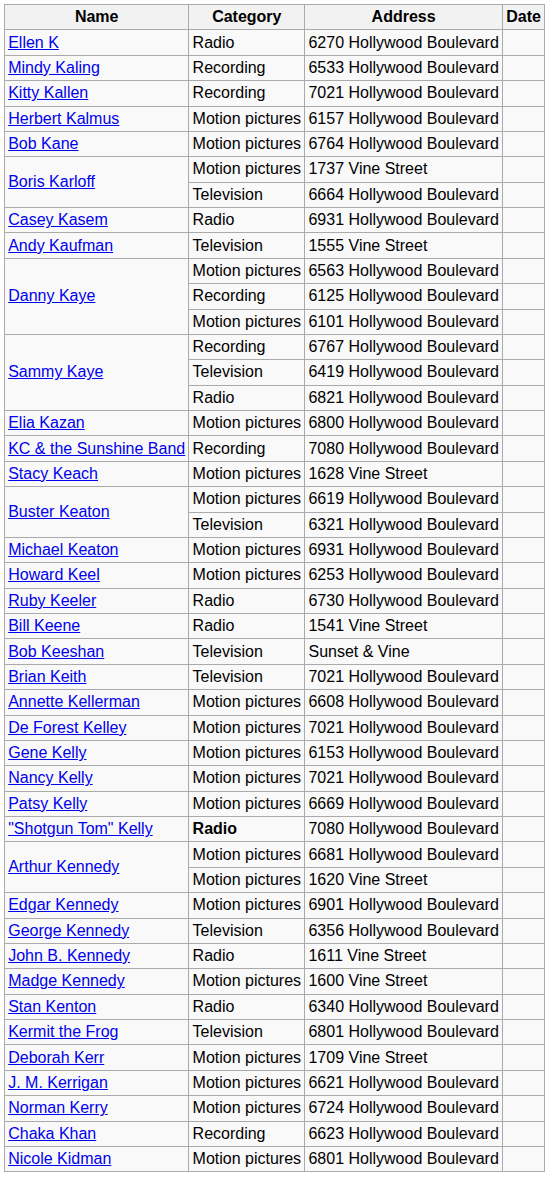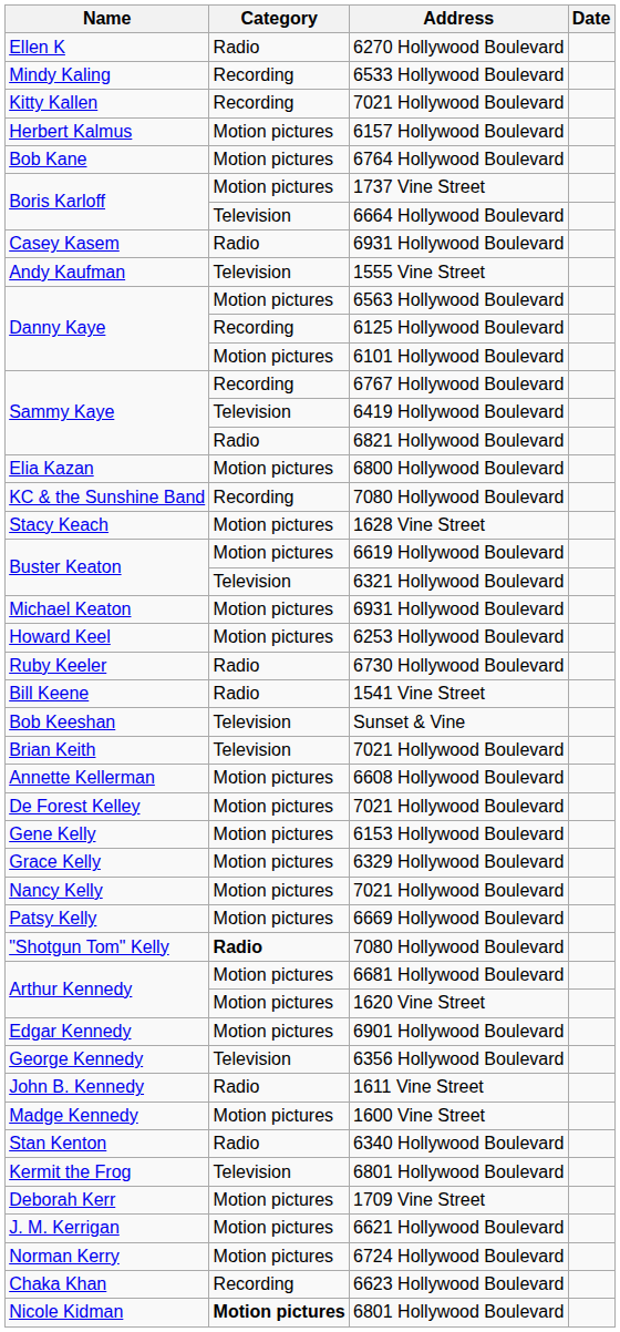 <table class="wikitable sortable" style="font-size: 100%;">
 <tr>
 <th>Name</th>
 <th>Category</th>
 <th>Address</th>
 <th>Date</th>
 </tr>
 <tr>
 <td><a href='#'>Ellen K</a></td>
 <td>Radio</td>
 <td>6270 Hollywood Boulevard</td>
 <td></td>
 </tr>
 <tr>
 <td><a href='#'>Mindy Kaling</a></td>
 <td>Recording</td>
 <td>6533 Hollywood Boulevard</td>
 <td></td>
 </tr>
 <tr>
 <td><a href='#'>Kitty Kallen</a></td>
 <td>Recording</td>
 <td>7021 Hollywood Boulevard</td>
 <td></td>
 </tr>
 <tr>
 <td><a href='#'>Herbert Kalmus</a></td>
 <td>Motion pictures</td>
 <td>6157 Hollywood Boulevard</td>
 <td></td>
 </tr>
 <tr>
 <td><a href='#'>Bob Kane</a></td>
 <td>Motion pictures</td>
 <td>6764 Hollywood Boulevard</td>
 <td></td>
 </tr>
 <tr>
 <td rowspan="2"><a href='#'>Boris Karloff</a></td>
 <td>Motion pictures</td>
 <td>1737 Vine Street</td>
 <td></td>
 </tr>
 <tr>
 <td>Television</td>
 <td>6664 Hollywood Boulevard</td>
 <td></td>
 </tr>
 <tr>
 <td><a href='#'>Casey Kasem</a></td>
 <td>Radio</td>
 <td>6931 Hollywood Boulevard</td>
 <td></td>
 </tr>
 <tr>
 <td><a href='#'>Andy Kaufman</a></td>
 <td>Television</td>
 <td>1555 Vine Street</td>
 <td></td>
 </tr>
 <tr>
 <td rowspan="3"><a href='#'>Danny Kaye</a></td>
 <td>Motion pictures</td>
 <td>6563 Hollywood Boulevard</td>
 <td></td>
 </tr>
 <tr>
 <td>Recording</td>
 <td>6125 Hollywood Boulevard</td>
 <td></td>
 </tr>
 <tr>
 <td>Motion pictures</td>
 <td>6101 Hollywood Boulevard</td>
 <td></td>
 </tr>
 <tr>
 <td rowspan="3"><a href='#'>Sammy Kaye</a></td>
 <td>Recording</td>
 <td>6767 Hollywood Boulevard</td>
 <td></td>
 </tr>
 <tr>
 <td>Television</td>
 <td>6419 Hollywood Boulevard</td>
 <td></td>
 </tr>
 <tr>
 <td>Radio</td>
 <td>6821 Hollywood Boulevard</td>
 <td></td>
 </tr>
 <tr>
 <td><a href='#'>Elia Kazan</a></td>
 <td>Motion pictures</td>
 <td>6800 Hollywood Boulevard</td>
 <td></td>
 </tr>
 <tr>
 <td><a href='#'>KC & the Sunshine Band</a></td>
 <td>Recording</td>
 <td>7080 Hollywood Boulevard</td>
 <td></td>
 </tr>
 <tr>
 <td><a href='#'>Stacy Keach</a></td>
 <td>Motion pictures</td>
 <td>1628 Vine Street</td>
 <td></td>
 </tr>
 <tr>
 <td rowspan="2"><a href='#'>Buster Keaton</a></td>
 <td>Motion pictures</td>
 <td>6619 Hollywood Boulevard</td>
 <td></td>
 </tr>
 <tr>
 <td>Television</td>
 <td>6321 Hollywood Boulevard</td>
 <td></td>
 </tr>
 <tr>
 <td><a href='#'>Michael Keaton</a></td>
 <td>Motion pictures</td>
 <td>6931 Hollywood Boulevard</td>
 <td></td>
 </tr>
 <tr>
 <td><a href='#'>Howard Keel</a></td>
 <td>Motion pictures</td>
 <td>6253 Hollywood Boulevard</td>
 <td></td>
 </tr>
 <tr>
 <td><a href='#'>Ruby Keeler</a></td>
 <td>Radio</td>
 <td>6730 Hollywood Boulevard</td>
 <td></td>
 </tr>
 <tr>
 <td><a href='#'>Bill Keene</a></td>
 <td>Radio</td>
 <td>1541 Vine Street</td>
 <td></td>
 </tr>
 <tr>
 <td><a href='#'>Bob Keeshan</a></td>
 <td>Television</td>
 <td>Sunset & Vine</td>
 <td></td>
 </tr>
 <tr>
 <td><a href='#'>Brian Keith</a></td>
 <td>Television</td>
 <td>7021 Hollywood Boulevard</td>
 <td></td>
 </tr>
 <tr>
 <td><a href='#'>Annette Kellerman</a></td>
 <td>Motion pictures</td>
 <td>6608 Hollywood Boulevard</td>
 <td></td>
 </tr>
 <tr>
 <td><a href='#'>De Forest Kelley</a></td>
 <td>Motion pictures</td>
 <td>7021 Hollywood Boulevard</td>
 <td></td>
 </tr>
 <tr>
 <td><a href='#'>Gene Kelly</a></td>
 <td>Motion pictures</td>
 <td>6153 Hollywood Boulevard</td>
 <td></td>
 </tr>
 <tr>
+<td><a href='#'>Grace Kelly</a></td>
+<td>Motion pictures</td>
+<td>6329 Hollywood Boulevard</td>
+<td></td>
+</tr>
+<tr>
 <td><a href='#'>Nancy Kelly</a></td>
 <td>Motion pictures</td>
 <td>7021 Hollywood Boulevard</td>
 <td></td>
 </tr>
 <tr>
 <td><a href='#'>Patsy Kelly</a></td>
 <td>Motion pictures</td>
 <td>6669 Hollywood Boulevard</td>
 <td></td>
 </tr>
 <tr>
 <td><a href='#'>"Shotgun Tom" Kelly</a></td>
 <td><strong>Radio</strong></td>
 <td>7080 Hollywood Boulevard</td>
 <td></td>
 </tr>
 <tr>
 <td rowspan="2"><a href='#'>Arthur Kennedy</a></td>
 <td>Motion pictures</td>
 <td>6681 Hollywood Boulevard</td>
 <td></td>
 </tr>
 <tr>
 <td>Motion pictures</td>
 <td>1620 Vine Street</td>
 <td></td>
 </tr>
 <tr>
 <td><a href='#'>Edgar Kennedy</a></td>
 <td>Motion pictures</td>
 <td>6901 Hollywood Boulevard</td>
 <td></td>
 </tr>
 <tr>
 <td><a href='#'>George Kennedy</a></td>
 <td>Television</td>
 <td>6356 Hollywood Boulevard</td>
 <td></td>
 </tr>
 <tr>
 <td><a href='#'>John B. Kennedy</a></td>
 <td>Radio</td>
 <td>1611 Vine Street</td>
 <td></td>
 </tr>
 <tr>
 <td><a href='#'>Madge Kennedy</a></td>
 <td>Motion pictures</td>
 <td>1600 Vine Street</td>
 <td></td>
 </tr>
 <tr>
 <td><a href='#'>Stan Kenton</a></td>
 <td>Radio</td>
 <td>6340 Hollywood Boulevard</td>
 <td></td>
 </tr>
 <tr>
 <td><a href='#'>Kermit the Frog</a></td>
 <td>Television</td>
 <td>6801 Hollywood Boulevard</td>
 <td></td>
 </tr>
 <tr>
 <td><a href='#'>Deborah Kerr</a></td>
 <td>Motion pictures</td>
 <td>1709 Vine Street</td>
 <td></td>
 </tr>
 <tr>
 <td><a href='#'>J. M. Kerrigan</a></td>
 <td>Motion pictures</td>
 <td>6621 Hollywood Boulevard</td>
 <td></td>
 </tr>
 <tr>
 <td><a href='#'>Norman Kerry</a></td>
 <td>Motion pictures</td>
 <td>6724 Hollywood Boulevard</td>
 <td></td>
 </tr>
 <tr>
 <td><a href='#'>Chaka Khan</a></td>
 <td>Recording</td>
 <td>6623 Hollywood Boulevard</td>
 <td></td>
 </tr>
 <tr>
 <td><a href='#'>Nicole Kidman</a></td>
-<td>Motion pictures</td>
+<td><strong>Motion pictures</strong></td>
 <td>6801 Hollywood Boulevard</td>
 <td></td>
 </tr>
 </table>
